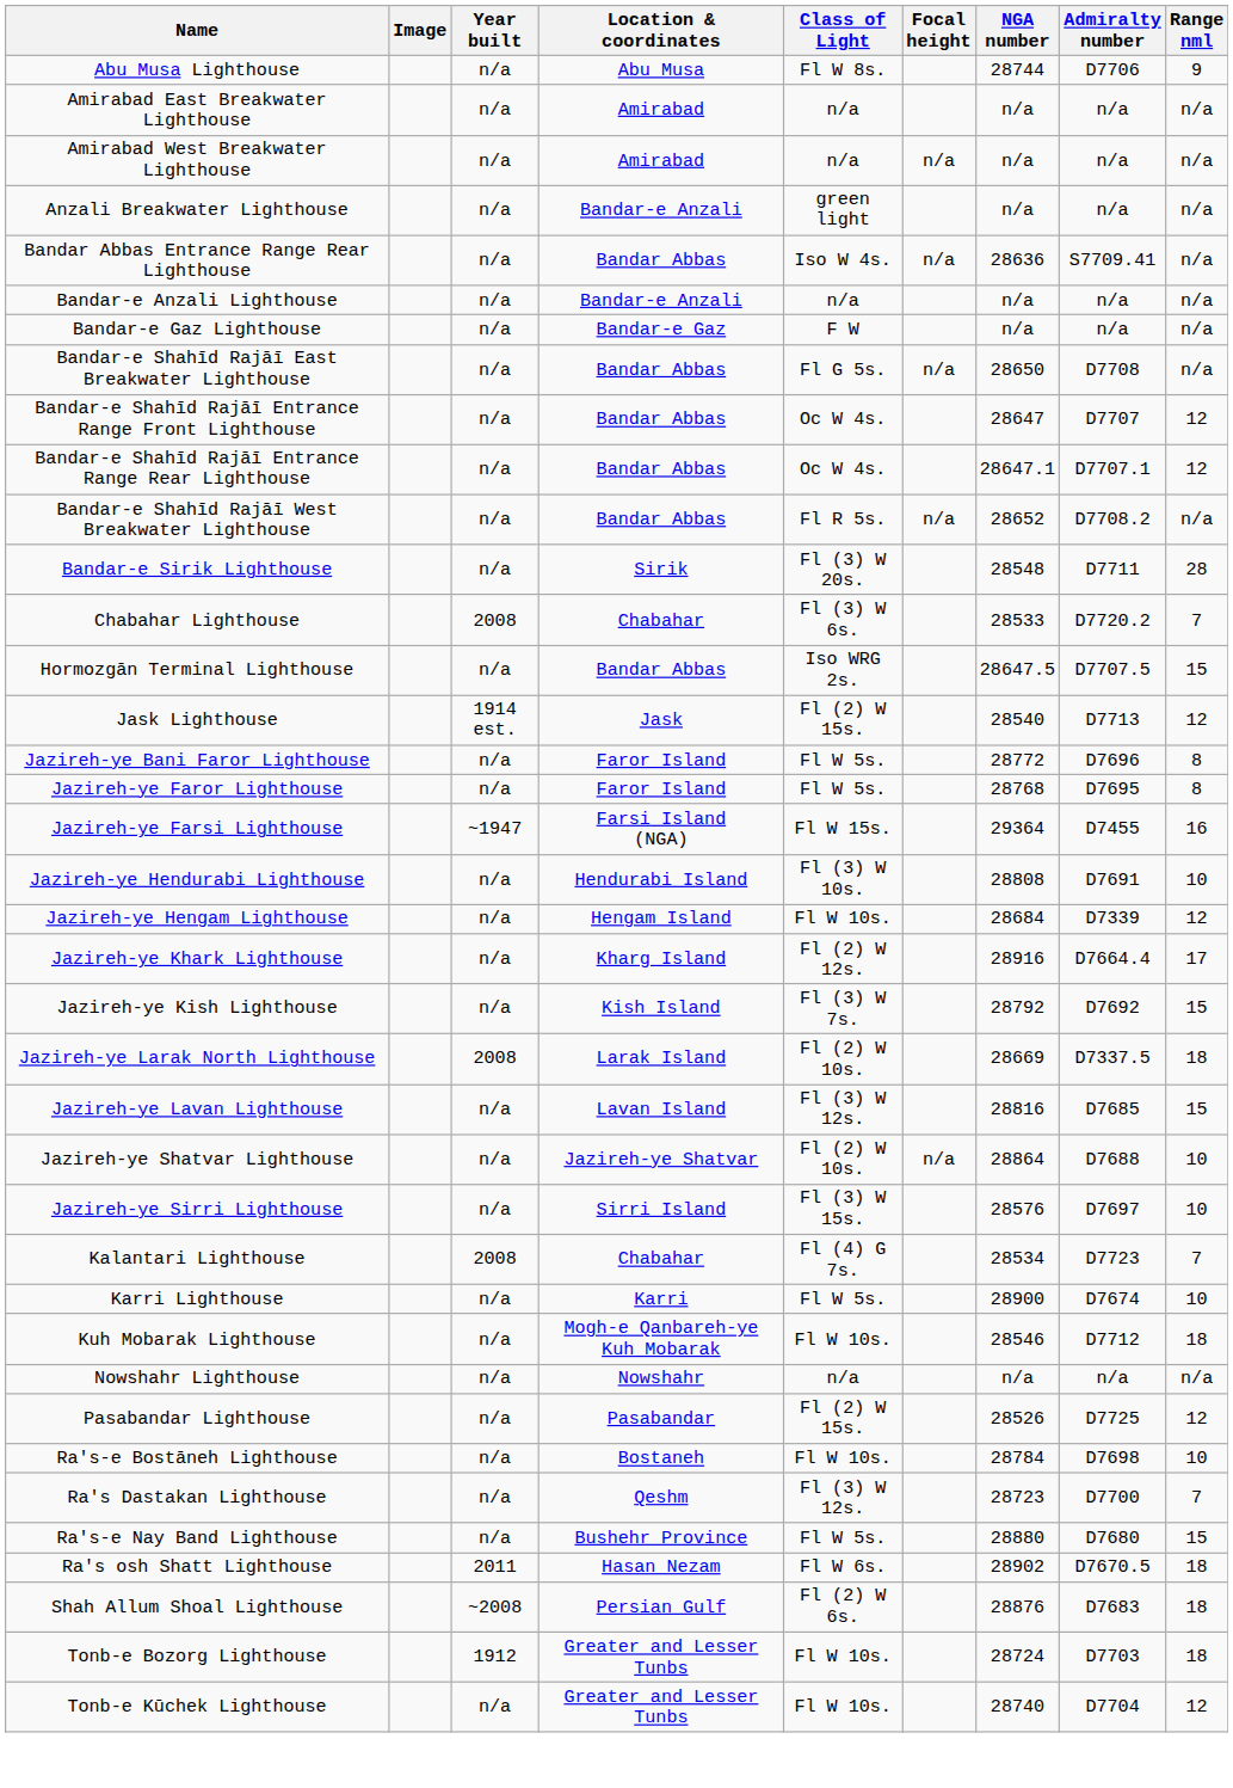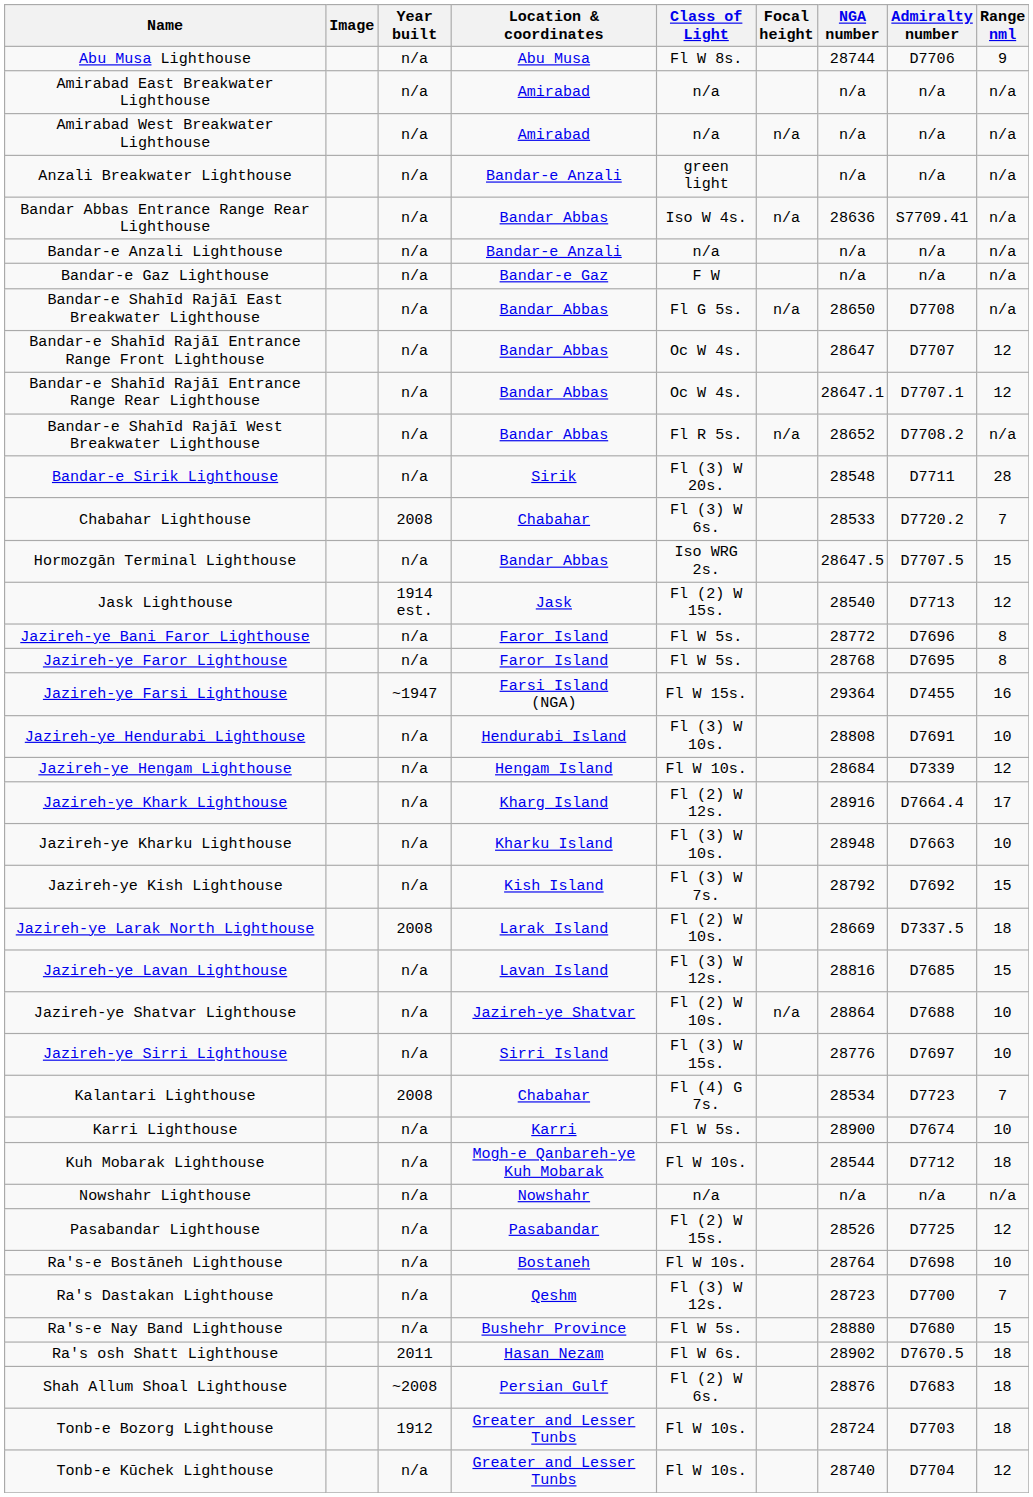 <table class="wikitable sortable" style="margin:auto;text-align:center">
 <tr>
 <th>Name</th>
 <th>Image</th>
 <th>Year<br>built</th>
 <th>Location &<br> coordinates</th>
 <th><a href='#'>Class of Light</a></th>
 <th>Focal<br>height</th>
 <th><a href='#'>NGA</a><br>number</th>
 <th><a href='#'>Admiralty</a><br>number</th>
 <th>Range<br><a href='#'>nml</a></th>
 </tr>
 <tr>
 <td><a href='#'>Abu Musa</a> Lighthouse</td>
 <td></td>
 <td>n/a</td>
 <td><a href='#'>Abu Musa</a><br> </td>
 <td>Fl W 8s.</td>
 <td></td>
 <td>28744</td>
 <td>D7706</td>
 <td>9</td>
 </tr>
 <tr>
 <td>Amirabad East Breakwater Lighthouse</td>
 <td></td>
 <td>n/a</td>
 <td><a href='#'>Amirabad</a><br> </td>
 <td>n/a</td>
 <td></td>
 <td>n/a</td>
 <td>n/a</td>
 <td>n/a</td>
 </tr>
 <tr>
 <td>Amirabad West Breakwater Lighthouse</td>
 <td></td>
 <td>n/a</td>
 <td><a href='#'>Amirabad</a><br> </td>
 <td>n/a</td>
 <td>n/a</td>
 <td>n/a</td>
 <td>n/a</td>
 <td>n/a</td>
 </tr>
 <tr>
 <td>Anzali Breakwater Lighthouse</td>
 <td></td>
 <td>n/a</td>
 <td><a href='#'>Bandar-e Anzali</a><br> </td>
 <td>green light</td>
 <td></td>
 <td>n/a</td>
 <td>n/a</td>
 <td>n/a</td>
 </tr>
 <tr>
 <td>Bandar Abbas Entrance Range Rear Lighthouse</td>
 <td></td>
 <td>n/a</td>
 <td><a href='#'>Bandar Abbas</a><br> </td>
 <td>Iso W 4s.</td>
 <td>n/a</td>
 <td>28636</td>
 <td>S7709.41</td>
 <td>n/a</td>
 </tr>
 <tr>
 <td>Bandar-e Anzali Lighthouse</td>
 <td></td>
 <td>n/a</td>
 <td><a href='#'>Bandar-e Anzali</a><br> </td>
 <td>n/a</td>
 <td></td>
 <td>n/a</td>
 <td>n/a</td>
 <td>n/a</td>
 </tr>
 <tr>
 <td>Bandar-e Gaz Lighthouse</td>
 <td></td>
 <td>n/a</td>
 <td><a href='#'>Bandar-e Gaz</a><br> </td>
 <td>F W</td>
 <td></td>
 <td>n/a</td>
 <td>n/a</td>
 <td>n/a</td>
 </tr>
 <tr>
 <td>Bandar-e Shahīd Rajāī East Breakwater Lighthouse</td>
 <td> </td>
 <td>n/a</td>
 <td><a href='#'>Bandar Abbas</a><br> </td>
 <td>Fl G 5s.</td>
 <td>n/a</td>
 <td>28650</td>
 <td>D7708</td>
 <td>n/a</td>
 </tr>
 <tr>
 <td>Bandar-e Shahīd Rajāī Entrance Range Front Lighthouse</td>
 <td></td>
 <td>n/a</td>
 <td><a href='#'>Bandar Abbas</a><br> </td>
 <td>Oc W 4s.</td>
 <td></td>
 <td>28647</td>
 <td>D7707</td>
 <td>12</td>
 </tr>
 <tr>
 <td>Bandar-e Shahīd Rajāī Entrance Range Rear Lighthouse</td>
 <td></td>
 <td>n/a</td>
 <td><a href='#'>Bandar Abbas</a><br> </td>
 <td>Oc W 4s.</td>
 <td></td>
 <td>28647.1</td>
 <td>D7707.1</td>
 <td>12</td>
 </tr>
 <tr>
 <td>Bandar-e Shahīd Rajāī West Breakwater Lighthouse</td>
 <td></td>
 <td>n/a</td>
 <td><a href='#'>Bandar Abbas</a><br> </td>
 <td>Fl R 5s.</td>
 <td>n/a</td>
 <td>28652</td>
 <td>D7708.2</td>
 <td>n/a</td>
 </tr>
 <tr>
 <td><a href='#'>Bandar-e Sirik Lighthouse</a></td>
 <td></td>
 <td>n/a</td>
 <td><a href='#'>Sirik</a><br> </td>
 <td>Fl (3) W 20s.</td>
 <td></td>
 <td>28548</td>
 <td>D7711</td>
 <td>28</td>
 </tr>
 <tr>
 <td>Chabahar Lighthouse</td>
 <td></td>
 <td>2008</td>
 <td><a href='#'>Chabahar</a><br> </td>
 <td>Fl (3) W 6s.</td>
 <td></td>
 <td>28533</td>
 <td>D7720.2</td>
 <td>7</td>
 </tr>
 <tr>
 <td>Hormozgān Terminal Lighthouse</td>
 <td></td>
 <td>n/a</td>
 <td><a href='#'>Bandar Abbas</a><br> </td>
 <td>Iso WRG 2s.</td>
 <td></td>
 <td>28647.5</td>
 <td>D7707.5</td>
 <td>15</td>
 </tr>
 <tr>
 <td>Jask Lighthouse</td>
 <td></td>
 <td>1914 est.</td>
 <td><a href='#'>Jask</a><br></td>
 <td>Fl (2) W 15s.</td>
 <td></td>
 <td>28540</td>
 <td>D7713</td>
 <td>12</td>
 </tr>
 <tr>
 <td><a href='#'>Jazireh-ye Bani Faror Lighthouse</a></td>
 <td></td>
 <td>n/a</td>
 <td><a href='#'>Faror Island</a><br> </td>
 <td>Fl W 5s.</td>
 <td></td>
 <td>28772</td>
 <td>D7696</td>
 <td>8</td>
 </tr>
 <tr>
 <td><a href='#'>Jazireh-ye Faror Lighthouse</a></td>
 <td></td>
 <td>n/a</td>
 <td><a href='#'>Faror Island</a><br> </td>
 <td>Fl W 5s.</td>
 <td></td>
 <td>28768</td>
 <td>D7695</td>
 <td>8</td>
 </tr>
 <tr>
 <td><a href='#'>Jazireh-ye Farsi Lighthouse</a></td>
 <td></td>
 <td>~1947</td>
 <td><a href='#'>Farsi Island</a><br>  (NGA)</td>
 <td>Fl W 15s.</td>
 <td></td>
 <td>29364</td>
 <td>D7455</td>
 <td>16</td>
 </tr>
 <tr>
 <td><a href='#'>Jazireh-ye Hendurabi Lighthouse</a></td>
 <td></td>
 <td>n/a</td>
 <td><a href='#'>Hendurabi Island</a><br> </td>
 <td>Fl (3) W 10s.</td>
 <td></td>
 <td>28808</td>
 <td>D7691</td>
 <td>10</td>
 </tr>
 <tr>
 <td><a href='#'>Jazireh-ye Hengam Lighthouse</a></td>
 <td> </td>
 <td>n/a</td>
 <td><a href='#'>Hengam Island</a><br> </td>
 <td>Fl W 10s.</td>
 <td></td>
 <td>28684</td>
 <td>D7339</td>
 <td>12</td>
 </tr>
 <tr>
 <td><a href='#'>Jazireh-ye Khark Lighthouse</a></td>
 <td></td>
 <td>n/a</td>
 <td><a href='#'>Kharg Island</a><br> </td>
 <td>Fl (2) W 12s.</td>
 <td></td>
 <td>28916</td>
 <td>D7664.4</td>
 <td>17</td>
 </tr>
 <tr>
+<td>Jazireh-ye Kharku Lighthouse</td>
+<td></td>
+<td>n/a</td>
+<td><a href='#'>Kharku Island</a><br> </td>
+<td>Fl (3) W 10s.</td>
+<td></td>
+<td>28948</td>
+<td>D7663</td>
+<td>10</td>
+</tr>
+<tr>
 <td>Jazireh-ye Kish Lighthouse</td>
 <td></td>
 <td>n/a</td>
 <td><a href='#'>Kish Island</a><br> </td>
 <td>Fl (3) W 7s.</td>
 <td></td>
 <td>28792</td>
 <td>D7692</td>
 <td>15</td>
 </tr>
 <tr>
 <td><a href='#'>Jazireh-ye Larak North Lighthouse</a></td>
 <td></td>
 <td>2008</td>
 <td><a href='#'>Larak Island</a><br> </td>
 <td>Fl (2) W 10s.</td>
 <td></td>
 <td>28669</td>
 <td>D7337.5</td>
 <td>18</td>
 </tr>
 <tr>
 <td><a href='#'>Jazireh-ye Lavan Lighthouse</a></td>
 <td></td>
 <td>n/a</td>
 <td><a href='#'>Lavan Island</a><br> </td>
 <td>Fl (3) W 12s.</td>
 <td></td>
 <td>28816</td>
 <td>D7685</td>
 <td>15</td>
 </tr>
 <tr>
 <td>Jazireh-ye Shatvar Lighthouse</td>
 <td></td>
 <td>n/a</td>
 <td><a href='#'>Jazireh-ye Shatvar</a><br> </td>
 <td>Fl (2) W 10s.</td>
 <td>n/a</td>
 <td>28864</td>
 <td>D7688</td>
 <td>10</td>
 </tr>
 <tr>
 <td><a href='#'>Jazireh-ye Sirri Lighthouse</a></td>
 <td></td>
 <td>n/a</td>
 <td><a href='#'>Sirri Island</a><br> </td>
 <td>Fl (3) W 15s.</td>
 <td></td>
-<td>28576</td>
+<td>28776</td>
 <td>D7697</td>
 <td>10</td>
 </tr>
 <tr>
 <td>Kalantari Lighthouse</td>
 <td></td>
 <td>2008</td>
 <td><a href='#'>Chabahar</a><br> </td>
 <td>Fl (4) G 7s.</td>
 <td></td>
 <td>28534</td>
 <td>D7723</td>
 <td>7</td>
 </tr>
 <tr>
 <td>Karri Lighthouse</td>
 <td></td>
 <td>n/a</td>
 <td><a href='#'>Karri</a><br> </td>
 <td>Fl W 5s.</td>
 <td></td>
 <td>28900</td>
 <td>D7674</td>
 <td>10</td>
 </tr>
 <tr>
 <td>Kuh Mobarak Lighthouse</td>
 <td></td>
 <td>n/a</td>
 <td><a href='#'>Mogh-e Qanbareh-ye Kuh Mobarak</a><br> </td>
 <td>Fl W 10s.</td>
 <td></td>
-<td>28546</td>
+<td>28544</td>
 <td>D7712</td>
 <td>18</td>
 </tr>
 <tr>
 <td>Nowshahr Lighthouse</td>
 <td></td>
 <td>n/a</td>
 <td><a href='#'>Nowshahr</a><br> </td>
 <td>n/a</td>
 <td></td>
 <td>n/a</td>
 <td>n/a</td>
 <td>n/a</td>
 </tr>
 <tr>
 <td>Pasabandar Lighthouse</td>
 <td></td>
 <td>n/a</td>
 <td><a href='#'>Pasabandar</a><br> </td>
 <td>Fl (2) W 15s.</td>
 <td></td>
 <td>28526</td>
 <td>D7725</td>
 <td>12</td>
 </tr>
 <tr>
 <td>Ra's-e Bostāneh Lighthouse</td>
 <td></td>
 <td>n/a</td>
 <td><a href='#'>Bostaneh</a><br>  </td>
 <td>Fl W 10s.</td>
 <td></td>
-<td>28784</td>
+<td>28764</td>
 <td>D7698</td>
 <td>10</td>
 </tr>
 <tr>
 <td>Ra's Dastakan Lighthouse</td>
 <td></td>
 <td>n/a</td>
 <td><a href='#'>Qeshm</a><br> </td>
 <td>Fl (3) W 12s.</td>
 <td></td>
 <td>28723</td>
 <td>D7700</td>
 <td>7</td>
 </tr>
 <tr>
 <td>Ra's-e Nay Band Lighthouse</td>
 <td></td>
 <td>n/a</td>
 <td><a href='#'>Bushehr Province</a><br> </td>
 <td>Fl W 5s.</td>
 <td></td>
 <td>28880</td>
 <td>D7680</td>
 <td>15</td>
 </tr>
 <tr>
 <td>Ra's osh Shatt Lighthouse</td>
 <td></td>
 <td>2011</td>
 <td><a href='#'>Hasan Nezam</a><br> </td>
 <td>Fl W 6s.</td>
 <td></td>
 <td>28902</td>
 <td>D7670.5</td>
 <td>18</td>
 </tr>
 <tr>
 <td>Shah Allum Shoal Lighthouse</td>
 <td></td>
 <td>~2008</td>
 <td><a href='#'>Persian Gulf</a><br> </td>
 <td>Fl (2) W 6s.</td>
 <td></td>
 <td>28876</td>
 <td>D7683</td>
 <td>18</td>
 </tr>
 <tr>
 <td>Tonb-e Bozorg Lighthouse</td>
 <td></td>
 <td>1912</td>
 <td><a href='#'>Greater and Lesser Tunbs</a><br> </td>
 <td>Fl W 10s.</td>
 <td></td>
 <td>28724</td>
 <td>D7703</td>
 <td>18</td>
 </tr>
 <tr>
 <td>Tonb-e Kūchek Lighthouse</td>
 <td></td>
 <td>n/a</td>
 <td><a href='#'>Greater and Lesser Tunbs</a><br> </td>
 <td>Fl W 10s.</td>
 <td></td>
 <td>28740</td>
 <td>D7704</td>
 <td>12</td>
 </tr>
 </table>
